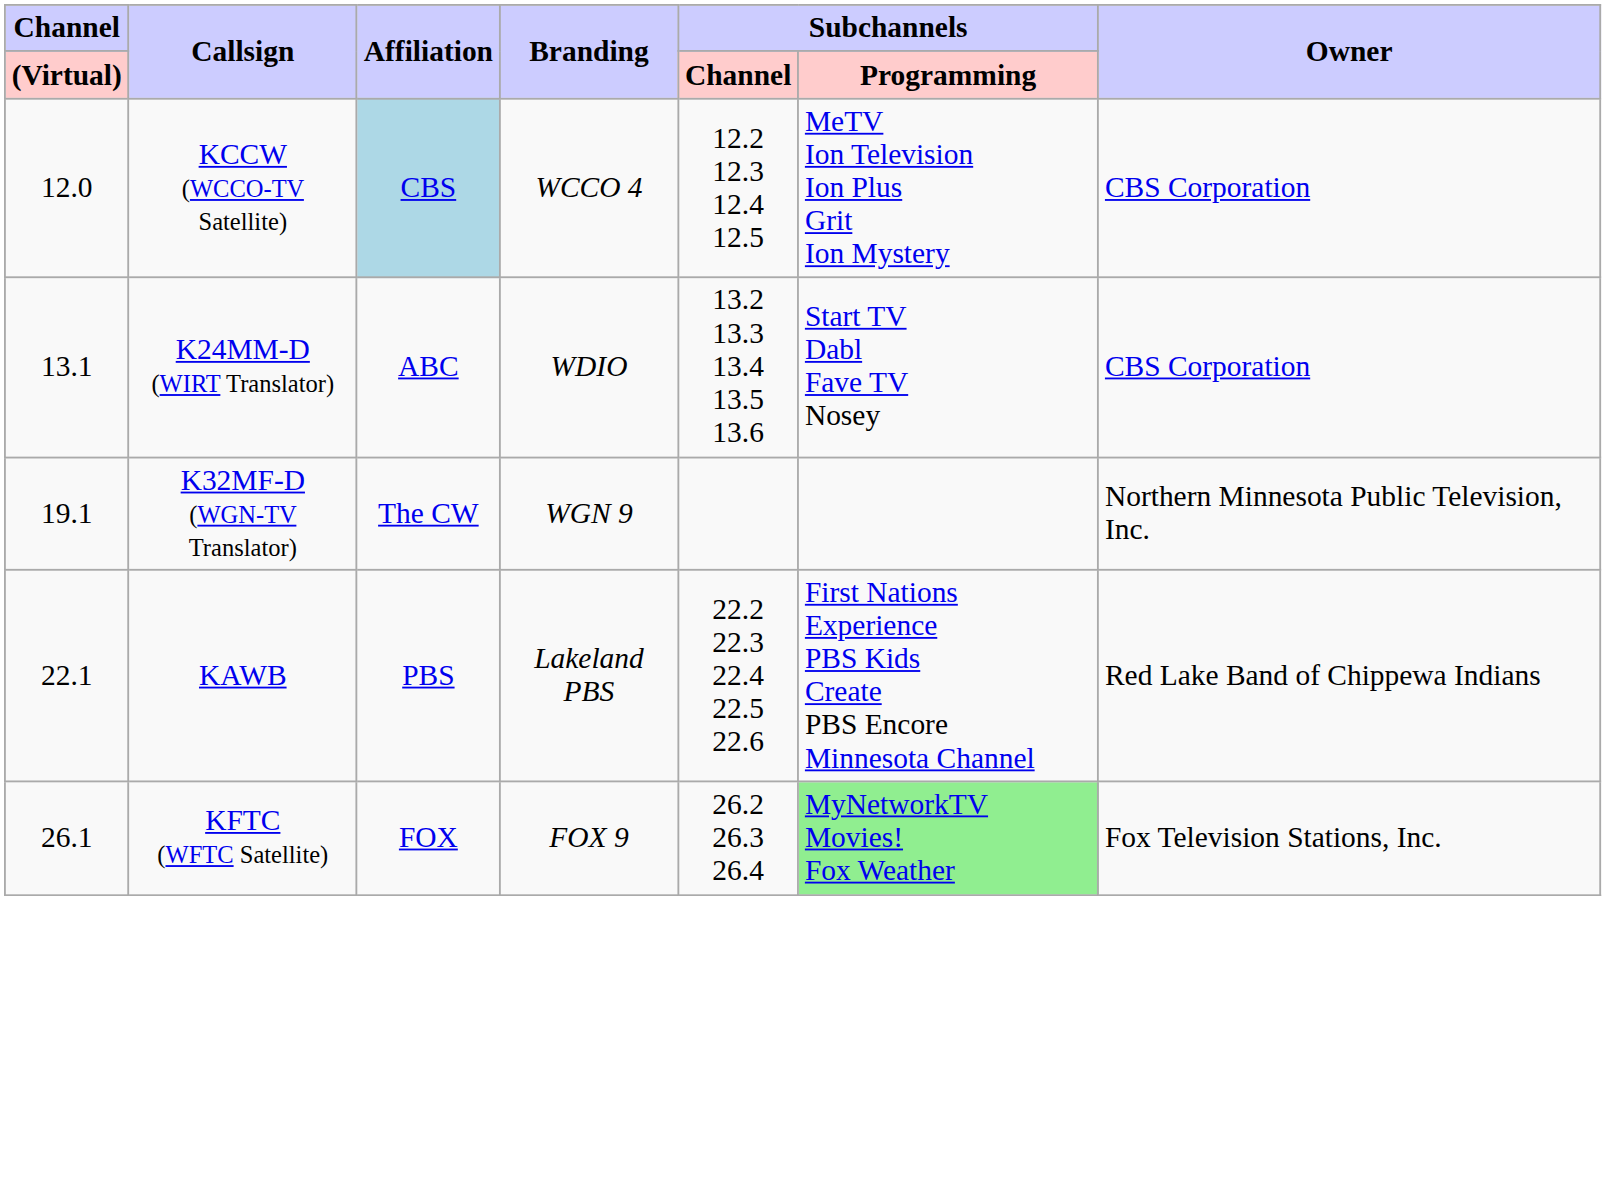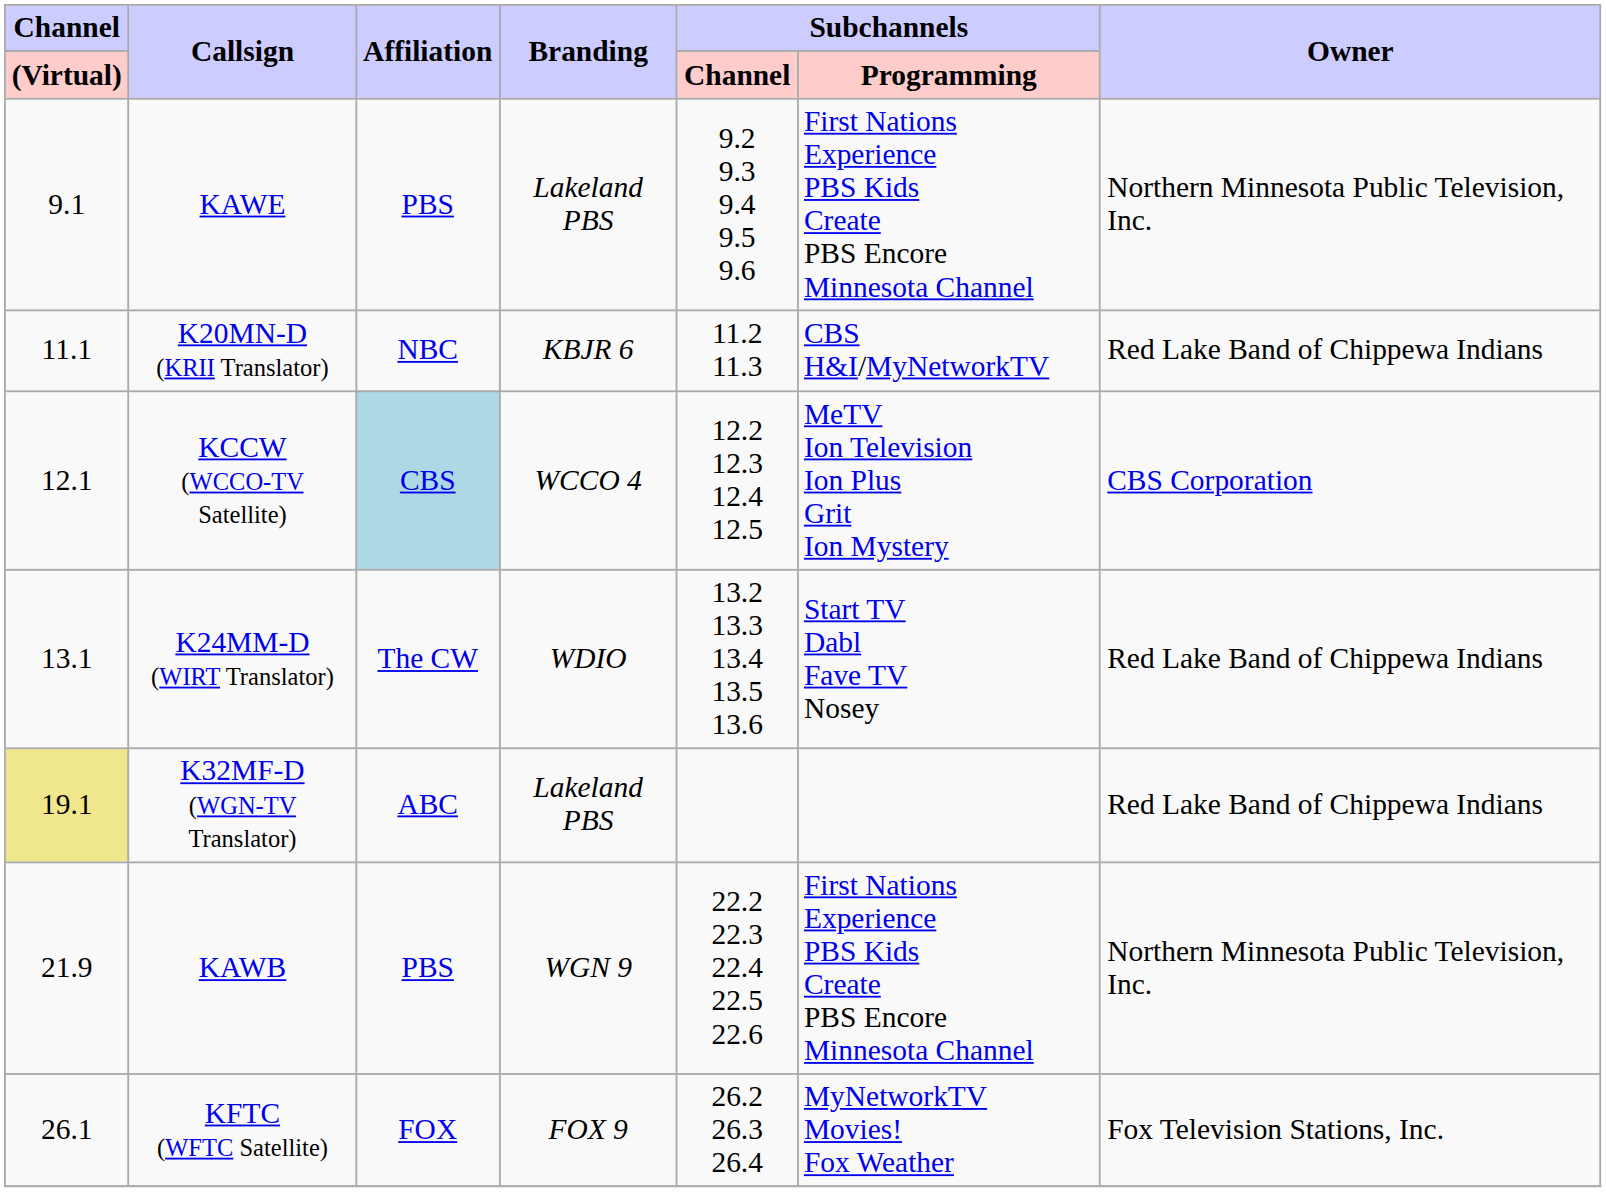 <table class=wikitable style="text-align:center">
 <tr>
 <th style="background:#ccccff;">Channel</th>
 <th style="background:#ccccff;" rowspan="2">Callsign</th>
 <th style="background:#ccccff;" rowspan="2">Affiliation</th>
 <th style="background:#ccccff;" rowspan="2">Branding</th>
 <th style="background:#ccccff;" colspan="2">Subchannels</th>
 <th style="background:#ccccff;" rowspan="2">Owner</th>
 </tr>
 <tr>
 <th style="background:#ffcccc;">(Virtual)</th>
 <th style="background:#ffcccc;">Channel</th>
 <th style="background:#ffcccc">Programming</th>
 </tr>
 <tr>
-<td>12.0</td>
+<td>9.1</td>
+<td><a href='#'>KAWE</a></td>
+<td><a href='#'>PBS</a></td>
+<td><em>Lakeland PBS</em></td>
+<td>9.2<br>9.3<br>9.4<br>9.5<br>9.6</td>
+<td style="text-align:left"><a href='#'>First Nations Experience</a><br><a href='#'>PBS Kids</a><br><a href='#'>Create</a><br>PBS Encore<br><a href='#'>Minnesota Channel</a></td>
+<td style="text-align:left">Northern Minnesota Public Television, Inc.</td>
+</tr>
+<tr>
+<td>11.1</td>
+<td><a href='#'>K20MN-D</a> <br><small>(<a href='#'>KRII</a> Translator)</small></td>
+<td><a href='#'>NBC</a></td>
+<td><em>KBJR 6</em></td>
+<td>11.2<br>11.3</td>
+<td style="text-align:left"><a href='#'>CBS</a><br><a href='#'>H&I</a>/<a href='#'>MyNetworkTV</a></td>
+<td style="text-align:left">Red Lake Band of Chippewa Indians</td>
+</tr>
+<tr>
+<td>12.1</td>
 <td><a href='#'>KCCW</a> <br><small>(<a href='#'>WCCO-TV</a> Satellite)</small></td>
 <td style="background: lightblue;"><a href='#'>CBS</a></td>
 <td><em>WCCO 4</em></td>
 <td>12.2<br>12.3<br>12.4<br>12.5</td>
 <td style="text-align:left"><a href='#'>MeTV</a><br><a href='#'>Ion Television</a><br><a href='#'>Ion Plus</a><br><a href='#'>Grit</a><br><a href='#'>Ion Mystery</a></td>
 <td style="text-align:left"><a href='#'>CBS Corporation</a></td>
 </tr>
 <tr>
 <td>13.1</td>
 <td><a href='#'>K24MM-D</a> <br><small>(<a href='#'>WIRT</a> Translator)</small></td>
-<td><a href='#'>ABC</a></td>
+<td><a href='#'>The CW</a></td>
 <td><em>WDIO</em></td>
 <td>13.2<br>13.3<br>13.4<br>13.5<br>13.6</td>
 <td style="text-align:left"><a href='#'>Start TV</a><br><a href='#'>Dabl</a><br><a href='#'>Fave TV</a><br>Nosey</td>
-<td style="text-align:left"><a href='#'>CBS Corporation</a></td>
+<td style="text-align:left">Red Lake Band of Chippewa Indians</td>
 </tr>
 <tr>
-<td>19.1</td>
+<td style="background: khaki;">19.1</td>
 <td><a href='#'>K32MF-D</a> <br><small>(<a href='#'>WGN-TV</a> Translator)</small></td>
-<td><a href='#'>The CW</a></td>
-<td><em>WGN 9</em></td>
+<td><a href='#'>ABC</a></td>
+<td><em>Lakeland PBS</em></td>
 <td></td>
 <td style="text-align:left"></td>
-<td style="text-align:left">Northern Minnesota Public Television, Inc.</td>
+<td style="text-align:left">Red Lake Band of Chippewa Indians</td>
 </tr>
 <tr>
-<td>22.1</td>
+<td>21.9</td>
 <td><a href='#'>KAWB</a></td>
 <td><a href='#'>PBS</a></td>
-<td><em>Lakeland PBS</em></td>
+<td><em>WGN 9</em></td>
 <td>22.2<br>22.3<br>22.4<br>22.5<br>22.6</td>
 <td style="text-align:left"><a href='#'>First Nations Experience</a><br><a href='#'>PBS Kids</a><br><a href='#'>Create</a><br>PBS Encore<br><a href='#'>Minnesota Channel</a></td>
-<td style="text-align:left">Red Lake Band of Chippewa Indians</td>
+<td style="text-align:left">Northern Minnesota Public Television, Inc.</td>
 </tr>
 <tr>
 <td>26.1</td>
 <td><a href='#'>KFTC</a><br><small>(<a href='#'>WFTC</a> Satellite)</small></td>
 <td><a href='#'>FOX</a></td>
 <td><em>FOX 9</em></td>
 <td>26.2<br>26.3<br>26.4</td>
-<td style="background: lightgreen; text-align:left"><a href='#'>MyNetworkTV</a><br><a href='#'>Movies!</a><br><a href='#'>Fox Weather</a><br></td>
+<td style="text-align:left"><a href='#'>MyNetworkTV</a><br><a href='#'>Movies!</a><br><a href='#'>Fox Weather</a><br></td>
 <td style="text-align:left">Fox Television Stations, Inc.</td>
 </tr>
 <tr>
 </tr>
 </table>
